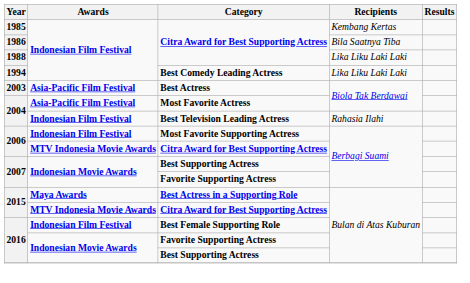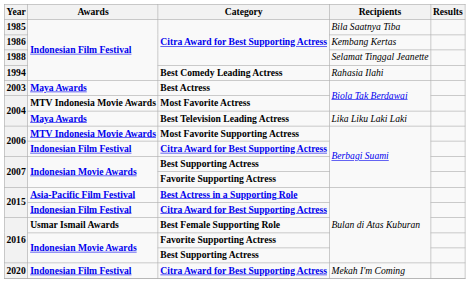 <table class="wikitable">
 <tr>
 <th>Year</th>
 <th>Awards</th>
 <th>Category</th>
 <th>Recipients</th>
 <th>Results</th>
 </tr>
 <tr>
 <th>1985</th>
 <td rowspan= "4"><strong><a href='#'>Indonesian Film Festival</a></strong></td>
 <td rowspan= "3"><strong><a href='#'>Citra Award for Best Supporting Actress</a></strong></td>
+<td><em>Bila Saatnya Tiba</em></td>
+<td></td>
+</tr>
+<tr>
+<th>1986</th>
 <td><em>Kembang Kertas</em></td>
 <td></td>
 </tr>
 <tr>
-<th>1986</th>
-<td><em>Bila Saatnya Tiba</em></td>
-<td></td>
-</tr>
-<tr>
 <th>1988</th>
-<td><em>Lika Liku Laki Laki</em></td>
+<td><em>Selamat Tinggal Jeanette</em></td>
 <td></td>
 </tr>
 <tr>
 <th>1994</th>
 <td><strong>Best Comedy Leading Actress</strong></td>
-<td><em>Lika Liku Laki Laki</em></td>
+<td><em>Rahasia Ilahi</em></td>
 <td></td>
 </tr>
 <tr>
 <th>2003</th>
-<td><strong><a href='#'>Asia-Pacific Film Festival</a></strong></td>
+<td><strong><a href='#'>Maya Awards</a></strong></td>
 <td><strong>Best Actress</strong></td>
 <td rowspan= "2"><em><a href='#'>Biola Tak Berdawai</a></em></td>
 <td></td>
 </tr>
 <tr>
 <th rowspan= "2">2004</th>
-<td><strong><a href='#'>Asia-Pacific Film Festival</a></strong></td>
+<td><strong>MTV Indonesia Movie Awards</strong></td>
 <td><strong>Most Favorite Actress</strong></td>
 <td></td>
 </tr>
 <tr>
-<td><strong><a href='#'>Indonesian Film Festival</a></strong></td>
+<td><strong><a href='#'>Maya Awards</a></strong></td>
 <td><strong>Best Television Leading Actress</strong></td>
-<td><em>Rahasia Ilahi</em></td>
+<td><em>Lika Liku Laki Laki</em></td>
 <td></td>
 </tr>
 <tr>
 <th rowspan= "2">2006</th>
-<td><strong><a href='#'>Indonesian Film Festival</a></strong></td>
+<td><strong><a href='#'>MTV Indonesia Movie Awards</a></strong></td>
 <td><strong>Most Favorite Supporting Actress</strong></td>
 <td rowspan= "4"><em><a href='#'>Berbagi Suami</a></em></td>
 <td></td>
 </tr>
 <tr>
-<td><strong><a href='#'>MTV Indonesia Movie Awards</a></strong></td>
+<td><strong><a href='#'>Indonesian Film Festival</a></strong></td>
 <td><strong><a href='#'>Citra Award for Best Supporting Actress</a></strong></td>
 <td></td>
 </tr>
 <tr>
 <th rowspan= "2">2007</th>
 <td rowspan= "2"><strong><a href='#'>Indonesian Movie Awards</a></strong></td>
 <td><strong>Best Supporting Actress</strong></td>
 <td></td>
 </tr>
 <tr>
 <td><strong>Favorite Supporting Actress</strong></td>
 <td></td>
 </tr>
 <tr>
 <th rowspan= "2">2015</th>
-<td><strong><a href='#'>Maya Awards</a></strong></td>
+<td><strong><a href='#'>Asia-Pacific Film Festival</a></strong></td>
 <td><strong><a href='#'>Best Actress in a Supporting Role</a></strong></td>
 <td rowspan= "5"><em>Bulan di Atas Kuburan</em></td>
 <td></td>
 </tr>
 <tr>
-<td><strong><a href='#'>MTV Indonesia Movie Awards</a></strong></td>
+<td><strong><a href='#'>Indonesian Film Festival</a></strong></td>
 <td><strong><a href='#'>Citra Award for Best Supporting Actress</a></strong></td>
 <td></td>
 </tr>
 <tr>
 <th rowspan= "3">2016</th>
-<td><strong><a href='#'>Indonesian Film Festival</a></strong></td>
+<td><strong>Usmar Ismail Awards</strong></td>
 <td><strong>Best Female Supporting Role</strong></td>
 <td></td>
 </tr>
 <tr>
 <td rowspan= "2"><strong><a href='#'>Indonesian Movie Awards</a></strong></td>
 <td><strong>Favorite Supporting Actress</strong></td>
 <td></td>
 </tr>
 <tr>
 <td><strong>Best Supporting Actress</strong></td>
 <td></td>
 </tr>
 <tr>
+<th>2020</th>
+<td><strong><a href='#'>Indonesian Film Festival</a></strong></td>
+<td><strong><a href='#'>Citra Award for Best Supporting Actress</a></strong></td>
+<td><em>Mekah I'm Coming</em></td>
+<td></td>
+</tr>
+<tr>
 </tr>
 </table>
